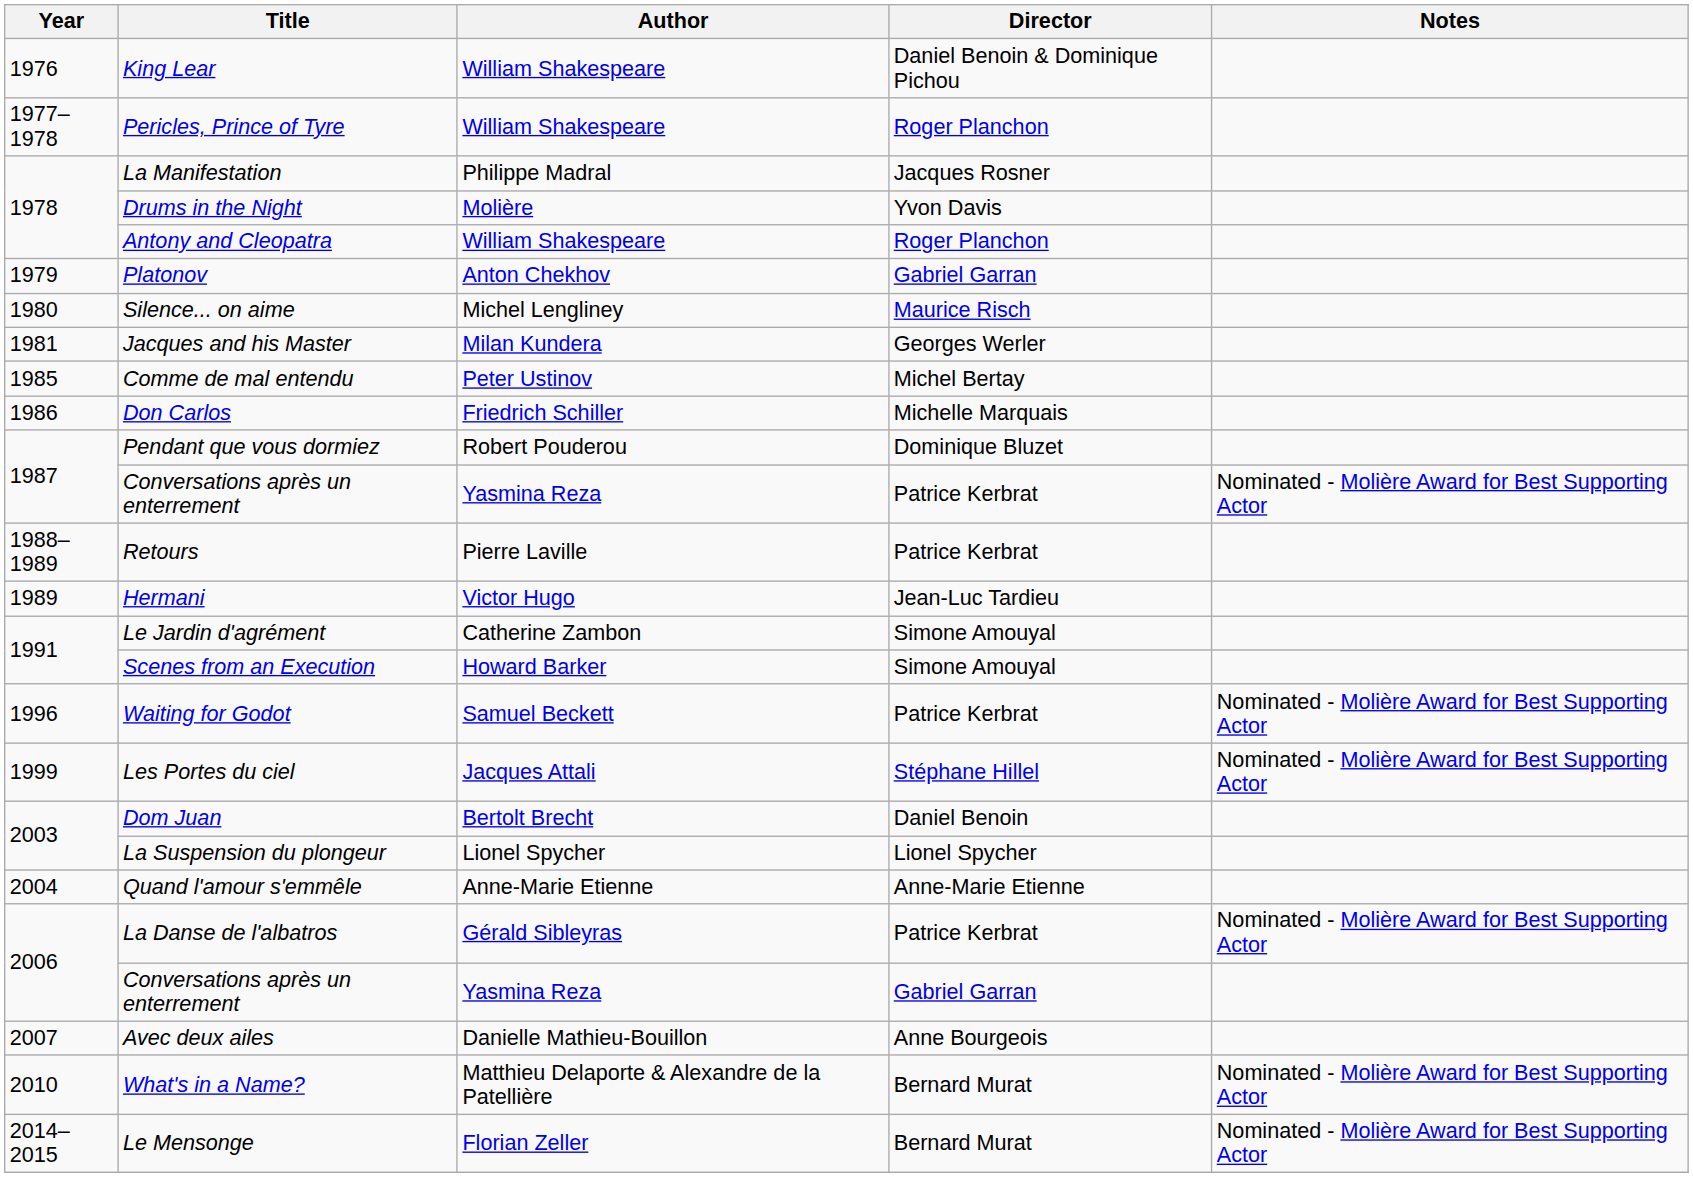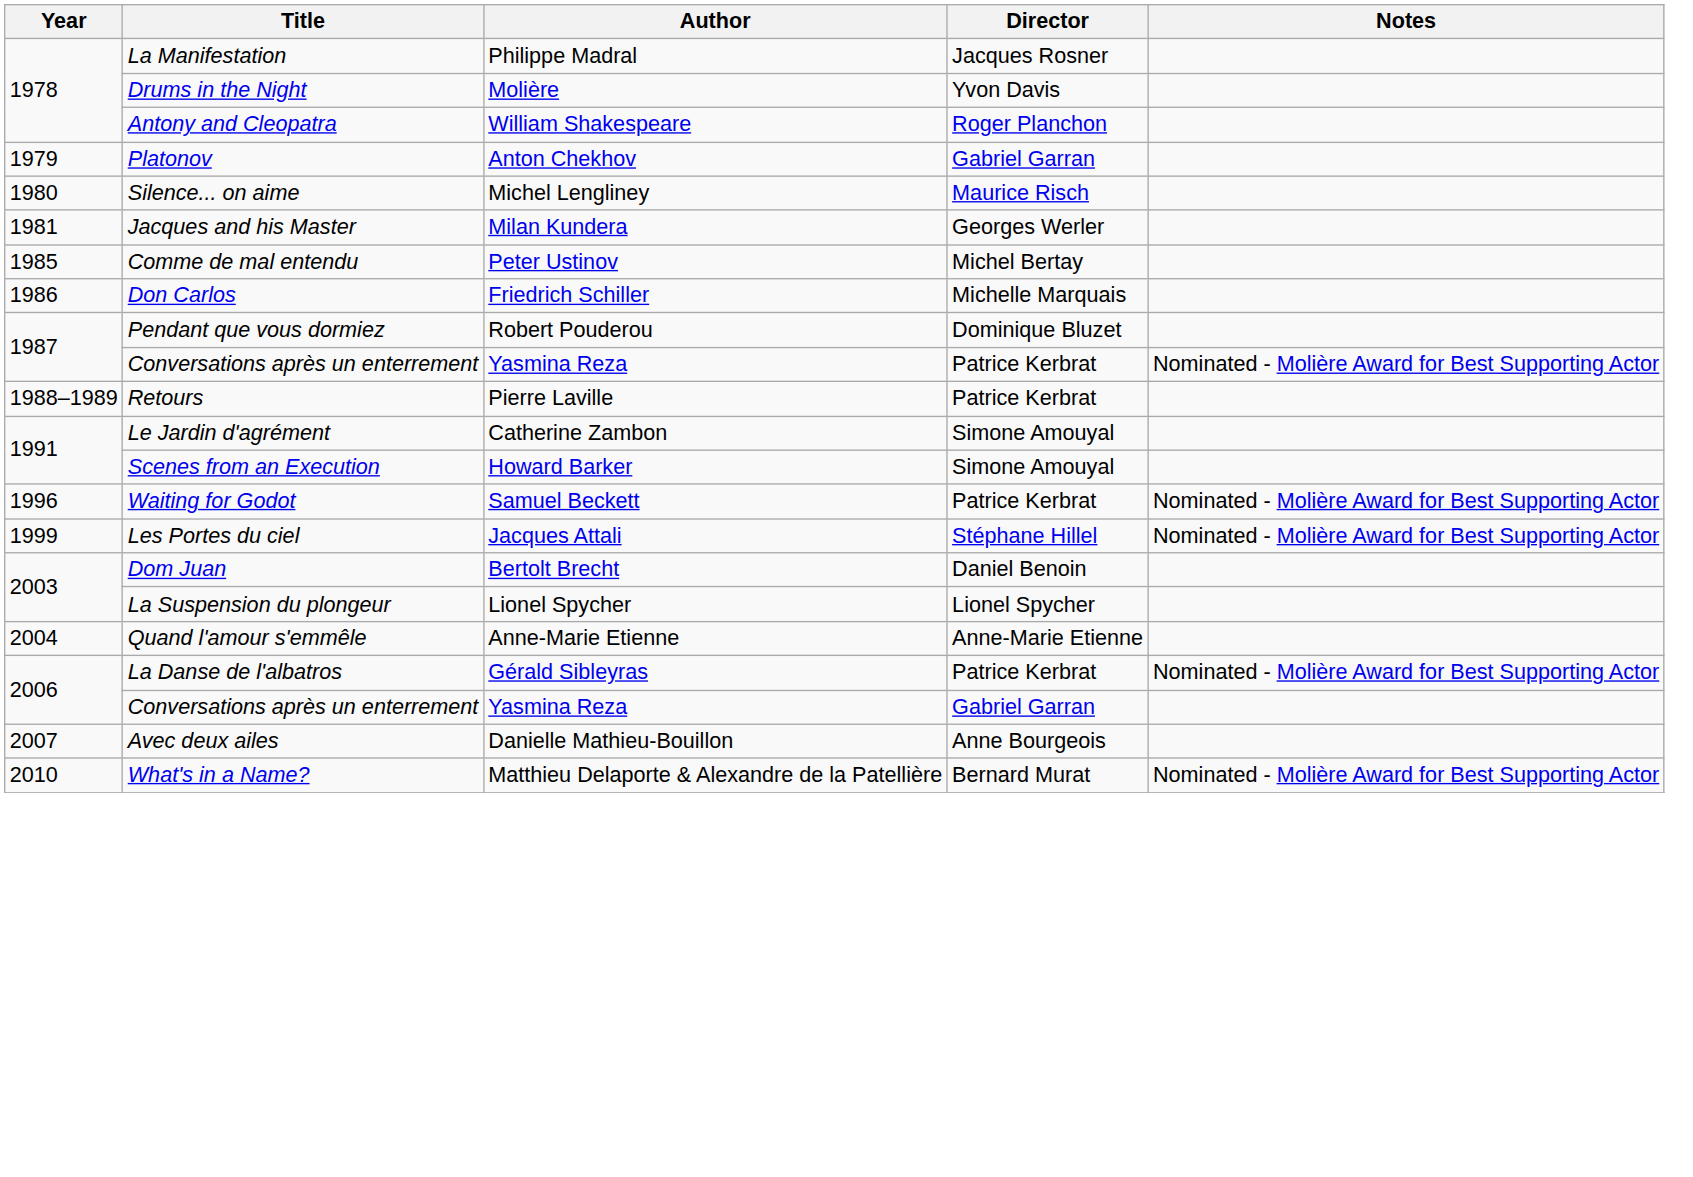 <table class="wikitable">
 <tr>
 <th>Year</th>
 <th>Title</th>
 <th>Author</th>
 <th>Director</th>
 <th>Notes</th>
-</tr>
-<tr>
-<td>1976</td>
-<td><em><a href='#'>King Lear</a></em></td>
-<td><a href='#'>William Shakespeare</a></td>
-<td>Daniel Benoin & Dominique Pichou</td>
-<td></td>
-</tr>
-<tr>
-<td>1977–1978</td>
-<td><em><a href='#'>Pericles, Prince of Tyre</a></em></td>
-<td><a href='#'>William Shakespeare</a></td>
-<td><a href='#'>Roger Planchon</a></td>
-<td></td>
 </tr>
 <tr>
 <td rowspan=3>1978</td>
 <td><em>La Manifestation</em></td>
 <td>Philippe Madral</td>
 <td>Jacques Rosner</td>
 <td></td>
 </tr>
 <tr>
 <td><em><a href='#'>Drums in the Night</a></em></td>
 <td><a href='#'>Molière</a></td>
 <td>Yvon Davis</td>
 <td></td>
 </tr>
 <tr>
 <td><em><a href='#'>Antony and Cleopatra</a></em></td>
 <td><a href='#'>William Shakespeare</a></td>
 <td><a href='#'>Roger Planchon</a></td>
 <td></td>
 </tr>
 <tr>
 <td>1979</td>
 <td><em><a href='#'>Platonov</a></em></td>
 <td><a href='#'>Anton Chekhov</a></td>
 <td><a href='#'>Gabriel Garran</a></td>
 <td></td>
 </tr>
 <tr>
 <td>1980</td>
 <td><em>Silence... on aime</em></td>
 <td>Michel Lengliney</td>
 <td><a href='#'>Maurice Risch</a></td>
 <td></td>
 </tr>
 <tr>
 <td>1981</td>
 <td><em>Jacques and his Master</em></td>
 <td><a href='#'>Milan Kundera</a></td>
 <td>Georges Werler</td>
 <td></td>
 </tr>
 <tr>
 <td>1985</td>
 <td><em>Comme de mal entendu</em></td>
 <td><a href='#'>Peter Ustinov</a></td>
 <td>Michel Bertay</td>
 <td></td>
 </tr>
 <tr>
 <td>1986</td>
 <td><em><a href='#'>Don Carlos</a></em></td>
 <td><a href='#'>Friedrich Schiller</a></td>
 <td>Michelle Marquais</td>
 <td></td>
 </tr>
 <tr>
 <td rowspan=2>1987</td>
 <td><em>Pendant que vous dormiez</em></td>
 <td>Robert Pouderou</td>
 <td>Dominique Bluzet</td>
 <td></td>
 </tr>
 <tr>
 <td><em>Conversations après un enterrement</em></td>
 <td><a href='#'>Yasmina Reza</a></td>
 <td>Patrice Kerbrat</td>
 <td>Nominated - <a href='#'>Molière Award for Best Supporting Actor</a></td>
 </tr>
 <tr>
 <td>1988–1989</td>
 <td><em>Retours</em></td>
 <td>Pierre Laville</td>
 <td>Patrice Kerbrat</td>
-<td></td>
-</tr>
-<tr>
-<td>1989</td>
-<td><em><a href='#'>Hermani</a></em></td>
-<td><a href='#'>Victor Hugo</a></td>
-<td>Jean-Luc Tardieu</td>
 <td></td>
 </tr>
 <tr>
 <td rowspan=2>1991</td>
 <td><em>Le Jardin d'agrément</em></td>
 <td>Catherine Zambon</td>
 <td>Simone Amouyal</td>
 <td></td>
 </tr>
 <tr>
 <td><em><a href='#'>Scenes from an Execution</a></em></td>
 <td><a href='#'>Howard Barker</a></td>
 <td>Simone Amouyal</td>
 <td></td>
 </tr>
 <tr>
 <td>1996</td>
 <td><em><a href='#'>Waiting for Godot</a></em></td>
 <td><a href='#'>Samuel Beckett</a></td>
 <td>Patrice Kerbrat</td>
 <td>Nominated - <a href='#'>Molière Award for Best Supporting Actor</a></td>
 </tr>
 <tr>
 <td>1999</td>
 <td><em>Les Portes du ciel</em></td>
 <td><a href='#'>Jacques Attali</a></td>
 <td><a href='#'>Stéphane Hillel</a></td>
 <td>Nominated - <a href='#'>Molière Award for Best Supporting Actor</a></td>
 </tr>
 <tr>
 <td rowspan=2>2003</td>
 <td><em><a href='#'>Dom Juan</a></em></td>
 <td><a href='#'>Bertolt Brecht</a></td>
 <td>Daniel Benoin</td>
 <td></td>
 </tr>
 <tr>
 <td><em>La Suspension du plongeur</em></td>
 <td>Lionel Spycher</td>
 <td>Lionel Spycher</td>
 <td></td>
 </tr>
 <tr>
 <td>2004</td>
 <td><em>Quand l'amour s'emmêle</em></td>
 <td>Anne-Marie Etienne</td>
 <td>Anne-Marie Etienne</td>
 <td></td>
 </tr>
 <tr>
 <td rowspan=2>2006</td>
 <td><em>La Danse de l'albatros</em></td>
 <td><a href='#'>Gérald Sibleyras</a></td>
 <td>Patrice Kerbrat</td>
 <td>Nominated - <a href='#'>Molière Award for Best Supporting Actor</a></td>
 </tr>
 <tr>
 <td><em>Conversations après un enterrement</em></td>
 <td><a href='#'>Yasmina Reza</a></td>
 <td><a href='#'>Gabriel Garran</a></td>
 <td></td>
 </tr>
 <tr>
 <td>2007</td>
 <td><em>Avec deux ailes</em></td>
 <td>Danielle Mathieu-Bouillon</td>
 <td>Anne Bourgeois</td>
 <td></td>
 </tr>
 <tr>
 <td>2010</td>
 <td><em><a href='#'>What's in a Name?</a></em></td>
 <td>Matthieu Delaporte & Alexandre de la Patellière</td>
 <td>Bernard Murat</td>
 <td>Nominated - <a href='#'>Molière Award for Best Supporting Actor</a></td>
 </tr>
 <tr>
-<td>2014–2015</td>
-<td><em>Le Mensonge</em></td>
-<td><a href='#'>Florian Zeller</a></td>
-<td>Bernard Murat</td>
-<td>Nominated - <a href='#'>Molière Award for Best Supporting Actor</a></td>
-</tr>
-<tr>
 </tr>
 </table>
